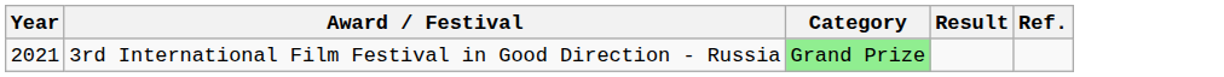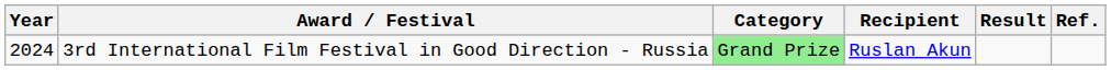 <table class="wikitable">
 <tr>
 <th>Year</th>
 <th>Award / Festival</th>
 <th>Category</th>
+<th>Recipient</th>
 <th>Result</th>
 <th>Ref.</th>
 </tr>
 <tr>
-<td>2021</td>
+<td>2024</td>
 <td>3rd International Film Festival in Good Direction - Russia</td>
 <td style="background: lightgreen;">Grand Prize</td>
+<td><a href='#'>Ruslan Akun</a></td>
 <td></td>
 <td></td>
 </tr>
 </table>
